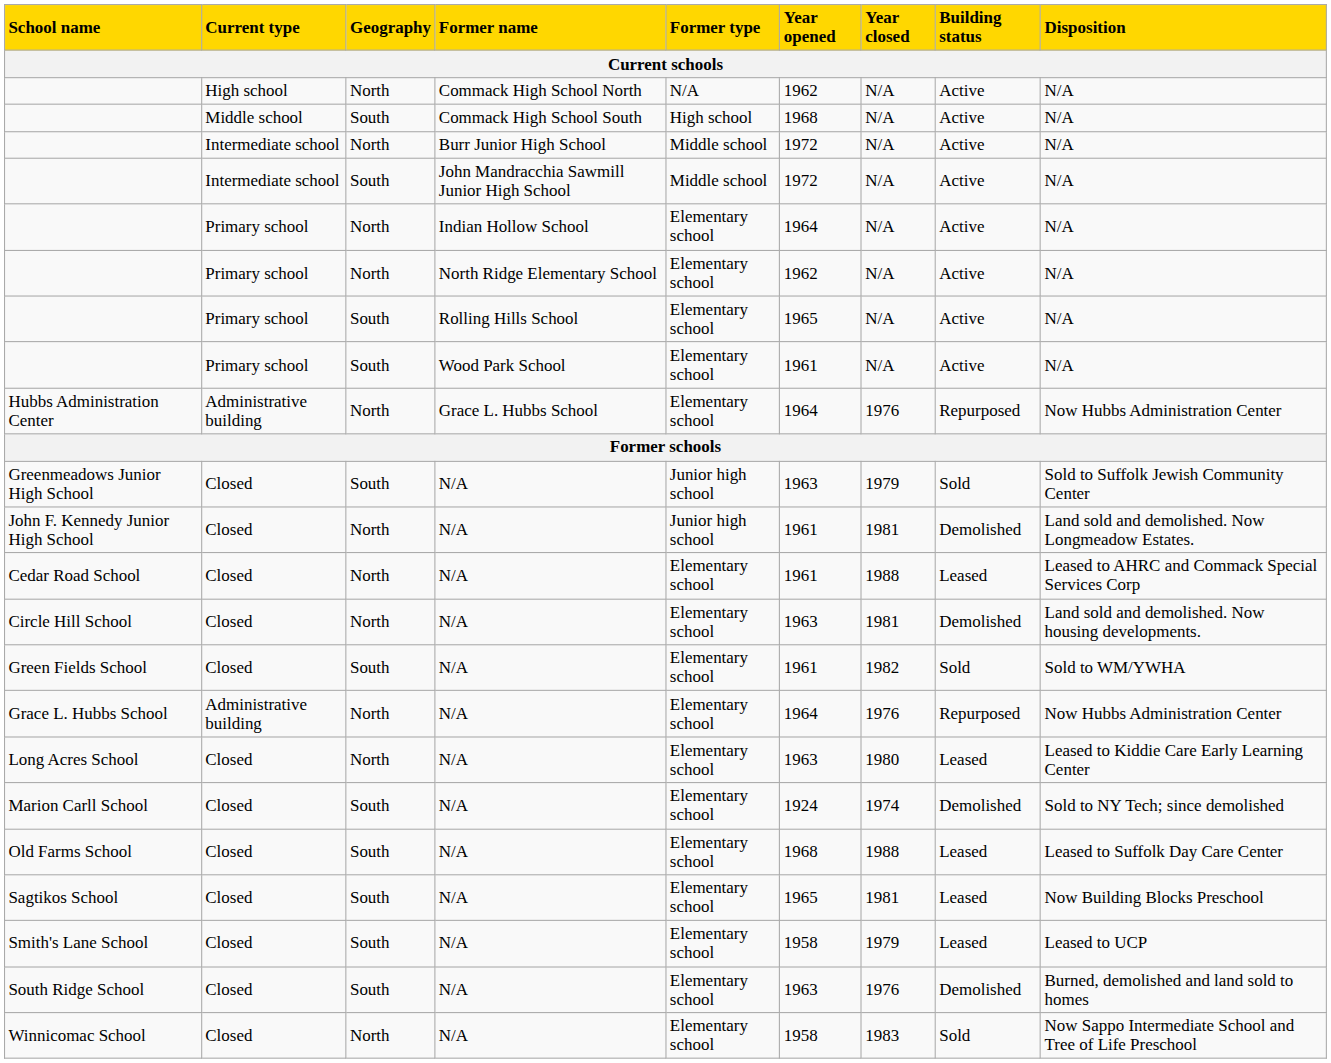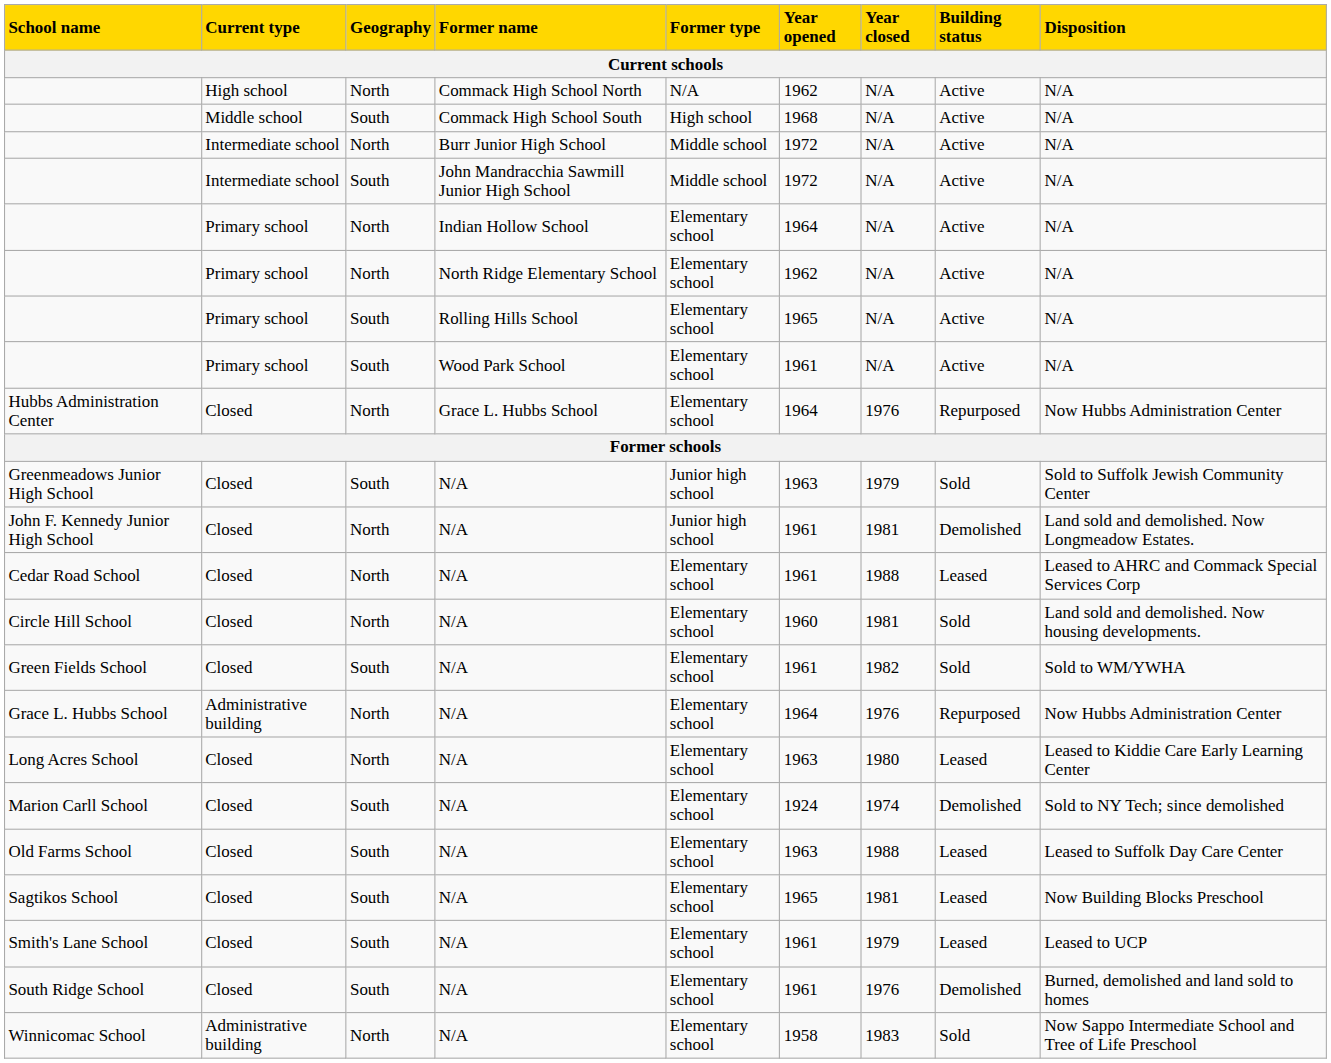 <table class="wikitable" style="font-size: 100%;" |>
 <tr>
 <td style="background:gold; color:black; text-align:left;"><strong>School name</strong></td>
 <td style="background:gold; color:black; text-align:left;"><strong>Current type</strong></td>
 <td style="background:gold; color:black; text-align:left;"><strong>Geography</strong></td>
 <td style="background:gold; color:black; text-align:left;"><strong>Former name</strong></td>
 <td style="background:gold; color:black; text-align:left;"><strong>Former type</strong></td>
 <td style="background:gold; color:black; text-align:left;"><strong>Year opened</strong></td>
 <td style="background:gold; color:black; text-align:left;"><strong>Year closed</strong></td>
 <td style="background:gold; color:black; text-align:left;"><strong>Building status</strong></td>
 <td style="background:gold; color:black; text-align:left;"><strong>Disposition</strong></td>
 </tr>
 <tr>
 <th colspan="9">Current schools</th>
 </tr>
 <tr>
 <td></td>
 <td>High school</td>
 <td>North</td>
 <td>Commack High School North</td>
 <td>N/A</td>
 <td>1962</td>
 <td>N/A</td>
 <td>Active</td>
 <td>N/A</td>
 </tr>
 <tr>
 <td></td>
 <td>Middle school</td>
 <td>South</td>
 <td>Commack High School South</td>
 <td>High school</td>
 <td>1968</td>
 <td>N/A</td>
 <td>Active</td>
 <td>N/A</td>
 </tr>
 <tr>
 <td></td>
 <td>Intermediate school</td>
 <td>North</td>
 <td>Burr Junior High School</td>
 <td>Middle school</td>
 <td>1972</td>
 <td>N/A</td>
 <td>Active</td>
 <td>N/A</td>
 </tr>
 <tr>
 <td></td>
 <td>Intermediate school</td>
 <td>South</td>
 <td>John Mandracchia Sawmill Junior High School</td>
 <td>Middle school</td>
 <td>1972</td>
 <td>N/A</td>
 <td>Active</td>
 <td>N/A</td>
 </tr>
 <tr>
 <td></td>
 <td>Primary school</td>
 <td>North</td>
 <td>Indian Hollow School</td>
 <td>Elementary school</td>
 <td>1964</td>
 <td>N/A</td>
 <td>Active</td>
 <td>N/A</td>
 </tr>
 <tr>
 <td></td>
 <td>Primary school</td>
 <td>North</td>
 <td>North Ridge Elementary School</td>
 <td>Elementary school</td>
 <td>1962</td>
 <td>N/A</td>
 <td>Active</td>
 <td>N/A</td>
 </tr>
 <tr>
 <td></td>
 <td>Primary school</td>
 <td>South</td>
 <td>Rolling Hills School</td>
 <td>Elementary school</td>
 <td>1965</td>
 <td>N/A</td>
 <td>Active</td>
 <td>N/A</td>
 </tr>
 <tr>
 <td></td>
 <td>Primary school</td>
 <td>South</td>
 <td>Wood Park School</td>
 <td>Elementary school</td>
 <td>1961</td>
 <td>N/A</td>
 <td>Active</td>
 <td>N/A</td>
 </tr>
 <tr>
 <td>Hubbs Administration Center</td>
-<td>Administrative building</td>
+<td>Closed</td>
 <td>North</td>
 <td>Grace L. Hubbs School</td>
 <td>Elementary school</td>
 <td>1964</td>
 <td>1976</td>
 <td>Repurposed</td>
 <td>Now Hubbs Administration Center</td>
 </tr>
 <tr>
 <th colspan="9">Former schools</th>
 </tr>
 <tr>
 <td>Greenmeadows Junior High School</td>
 <td>Closed</td>
 <td>South</td>
 <td>N/A</td>
 <td>Junior high school</td>
 <td>1963</td>
 <td>1979</td>
 <td>Sold</td>
 <td>Sold to Suffolk Jewish Community Center</td>
 </tr>
 <tr>
 <td>John F. Kennedy Junior High School</td>
 <td>Closed</td>
 <td>North</td>
 <td>N/A</td>
 <td>Junior high school</td>
 <td>1961</td>
 <td>1981</td>
 <td>Demolished</td>
 <td>Land sold and demolished. Now Longmeadow Estates.</td>
 </tr>
 <tr>
 <td>Cedar Road School</td>
 <td>Closed</td>
 <td>North</td>
 <td>N/A</td>
 <td>Elementary school</td>
 <td>1961</td>
 <td>1988</td>
 <td>Leased</td>
 <td>Leased to AHRC and Commack Special Services Corp</td>
 </tr>
 <tr>
 <td>Circle Hill School</td>
 <td>Closed</td>
 <td>North</td>
 <td>N/A</td>
 <td>Elementary school</td>
-<td>1963</td>
+<td>1960</td>
 <td>1981</td>
-<td>Demolished</td>
+<td>Sold</td>
 <td>Land sold and demolished. Now housing developments.</td>
 </tr>
 <tr>
 <td>Green Fields School</td>
 <td>Closed</td>
 <td>South</td>
 <td>N/A</td>
 <td>Elementary school</td>
 <td>1961</td>
 <td>1982</td>
 <td>Sold</td>
 <td>Sold to WM/YWHA</td>
 </tr>
 <tr>
 <td>Grace L. Hubbs School</td>
 <td>Administrative building</td>
 <td>North</td>
 <td>N/A</td>
 <td>Elementary school</td>
 <td>1964</td>
 <td>1976</td>
 <td>Repurposed</td>
 <td>Now Hubbs Administration Center</td>
 </tr>
 <tr>
 <td>Long Acres School</td>
 <td>Closed</td>
 <td>North</td>
 <td>N/A</td>
 <td>Elementary school</td>
 <td>1963</td>
 <td>1980</td>
 <td>Leased</td>
 <td>Leased to Kiddie Care Early Learning Center</td>
 </tr>
 <tr>
 <td>Marion Carll School</td>
 <td>Closed</td>
 <td>South</td>
 <td>N/A</td>
 <td>Elementary school</td>
 <td>1924</td>
 <td>1974</td>
 <td>Demolished</td>
 <td>Sold to NY Tech; since demolished</td>
 </tr>
 <tr>
 <td>Old Farms School</td>
 <td>Closed</td>
 <td>South</td>
 <td>N/A</td>
 <td>Elementary school</td>
-<td>1968</td>
+<td>1963</td>
 <td>1988</td>
 <td>Leased</td>
 <td>Leased to Suffolk Day Care Center</td>
 </tr>
 <tr>
 <td>Sagtikos School</td>
 <td>Closed</td>
 <td>South</td>
 <td>N/A</td>
 <td>Elementary school</td>
 <td>1965</td>
 <td>1981</td>
 <td>Leased</td>
 <td>Now Building Blocks Preschool</td>
 </tr>
 <tr>
 <td>Smith's Lane School</td>
 <td>Closed</td>
 <td>South</td>
 <td>N/A</td>
 <td>Elementary school</td>
-<td>1958</td>
+<td>1961</td>
 <td>1979</td>
 <td>Leased</td>
 <td>Leased to UCP</td>
 </tr>
 <tr>
 <td>South Ridge School</td>
 <td>Closed</td>
 <td>South</td>
 <td>N/A</td>
 <td>Elementary school</td>
-<td>1963</td>
+<td>1961</td>
 <td>1976</td>
 <td>Demolished</td>
 <td>Burned, demolished and land sold to homes</td>
 </tr>
 <tr>
 <td>Winnicomac School</td>
-<td>Closed</td>
+<td>Administrative building</td>
 <td>North</td>
 <td>N/A</td>
 <td>Elementary school</td>
 <td>1958</td>
 <td>1983</td>
 <td>Sold</td>
 <td>Now Sappo Intermediate School and Tree of Life Preschool</td>
 </tr>
 </table>
